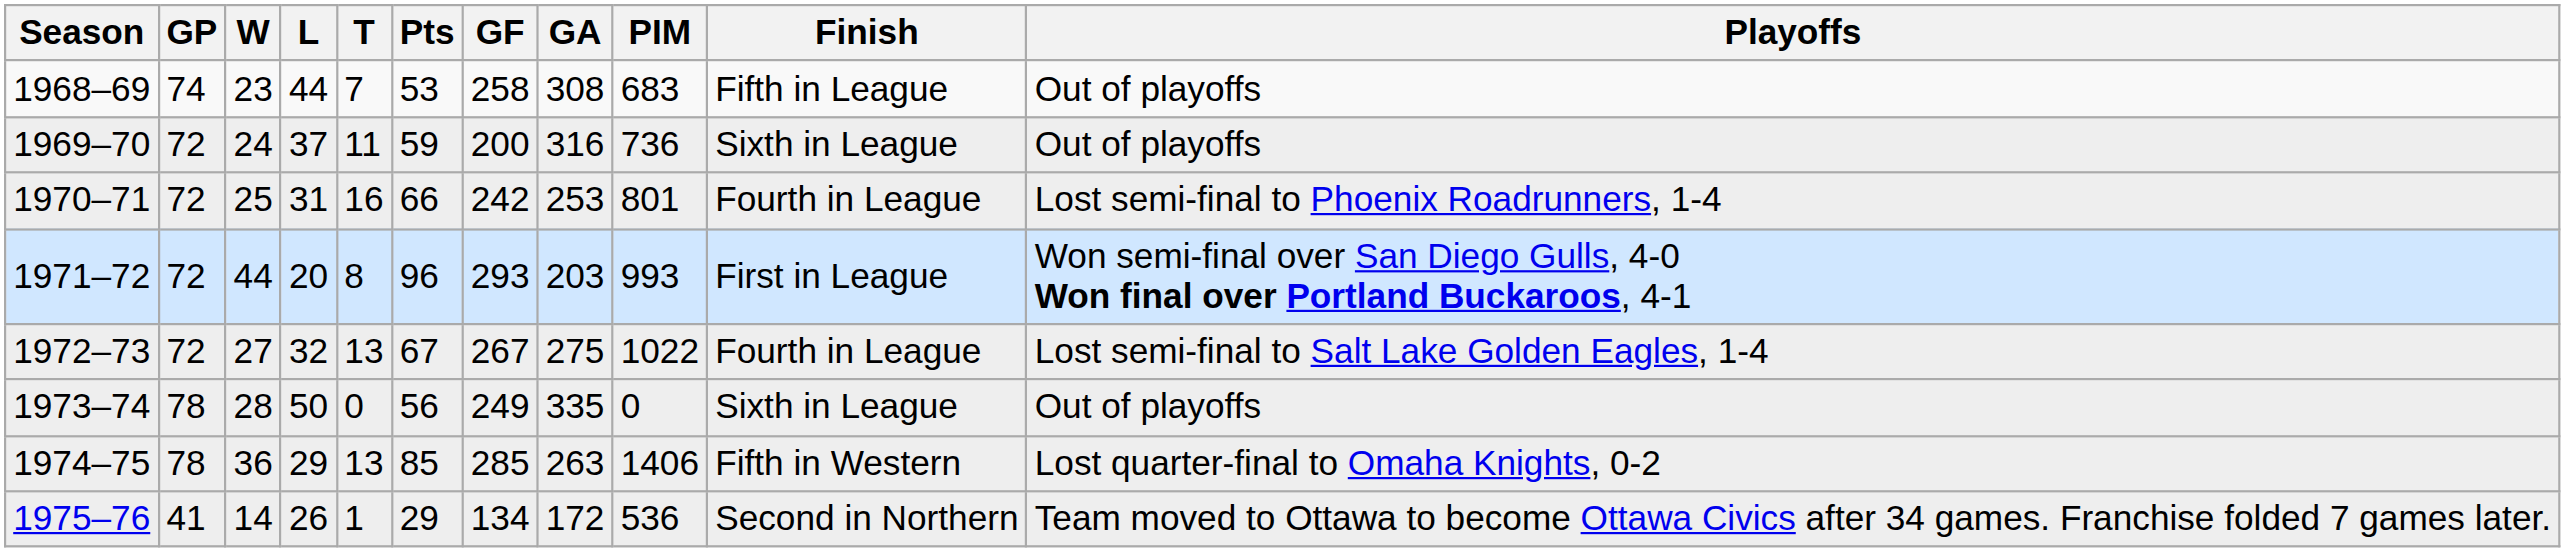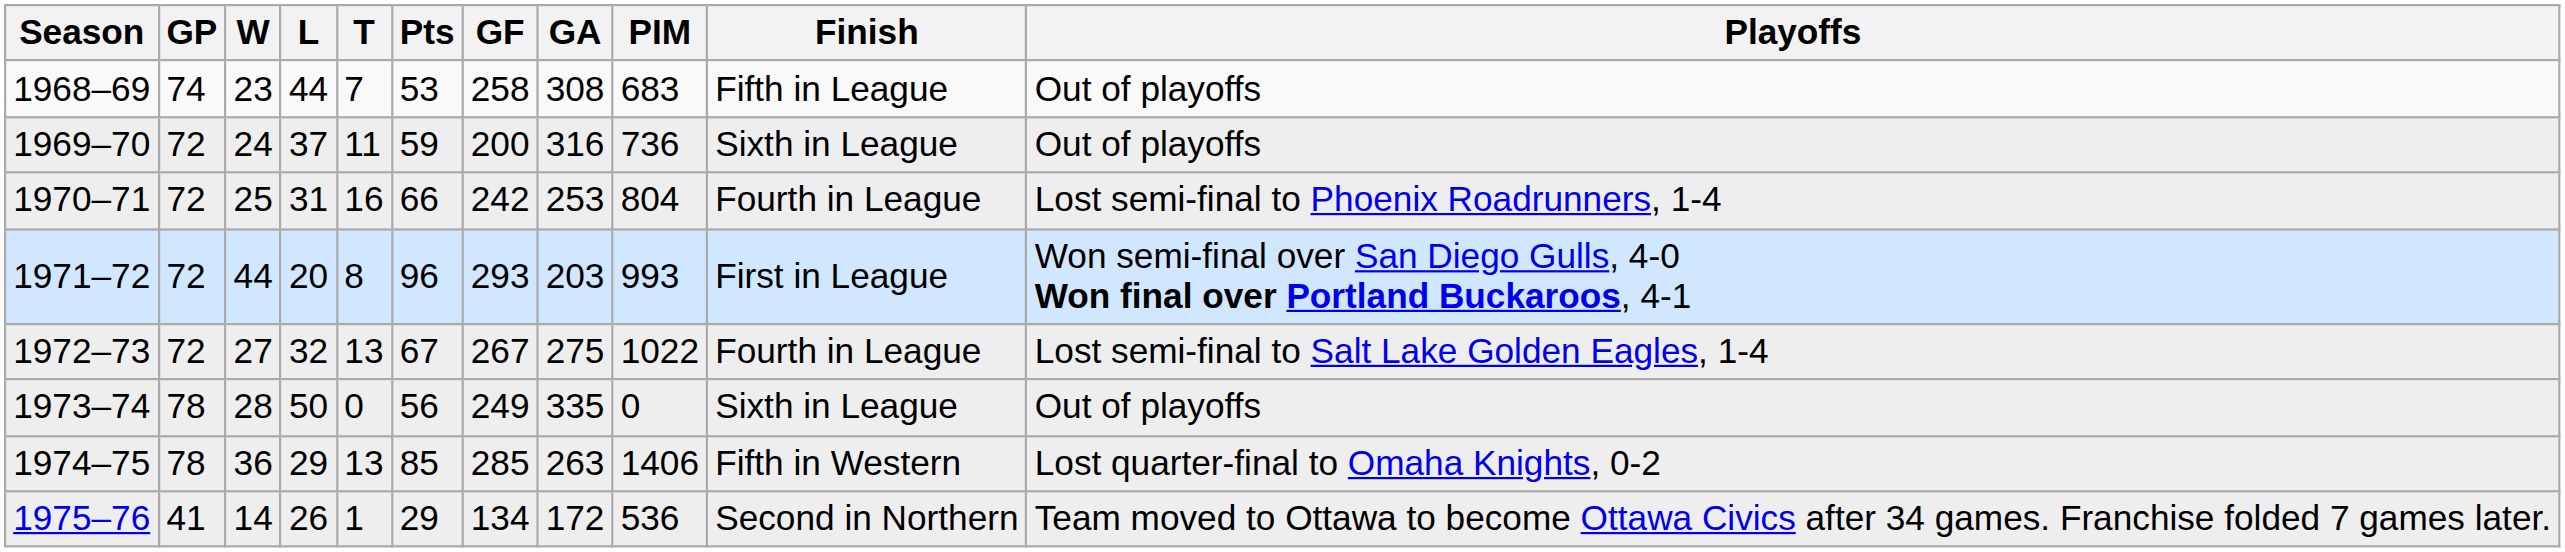 <table class="wikitable">
 <tr>
 <th>Season</th>
 <th>GP</th>
 <th>W</th>
 <th>L</th>
 <th>T</th>
 <th>Pts</th>
 <th>GF</th>
 <th>GA</th>
 <th>PIM</th>
 <th>Finish</th>
 <th>Playoffs</th>
 </tr>
 <tr>
 <td>1968–69</td>
 <td>74</td>
 <td>23</td>
 <td>44</td>
 <td>7</td>
 <td>53</td>
 <td>258</td>
 <td>308</td>
 <td>683</td>
 <td>Fifth in League</td>
 <td>Out of playoffs</td>
 </tr>
 <tr bgcolor="#eeeeee">
 <td>1969–70</td>
 <td>72</td>
 <td>24</td>
 <td>37</td>
 <td>11</td>
 <td>59</td>
 <td>200</td>
 <td>316</td>
 <td>736</td>
 <td>Sixth in League</td>
 <td>Out of playoffs</td>
 </tr>
 <tr bgcolor="eeeeee">
 <td>1970–71</td>
 <td>72</td>
 <td>25</td>
 <td>31</td>
 <td>16</td>
 <td>66</td>
 <td>242</td>
 <td>253</td>
-<td>801</td>
+<td>804</td>
 <td>Fourth in League</td>
 <td>Lost semi-final to <a href='#'>Phoenix Roadrunners</a>, 1-4</td>
 </tr>
 <tr bgcolor="#D0E7FF">
 <td>1971–72</td>
 <td>72</td>
 <td>44</td>
 <td>20</td>
 <td>8</td>
 <td>96</td>
 <td>293</td>
 <td>203</td>
 <td>993</td>
 <td>First in League</td>
 <td>Won semi-final over <a href='#'>San Diego Gulls</a>, 4-0<br><strong>Won final over <a href='#'>Portland Buckaroos</a></strong>, 4-1</td>
 </tr>
 <tr bgcolor="#eeeeee">
 <td>1972–73</td>
 <td>72</td>
 <td>27</td>
 <td>32</td>
 <td>13</td>
 <td>67</td>
 <td>267</td>
 <td>275</td>
 <td>1022</td>
 <td>Fourth in League</td>
 <td>Lost semi-final to <a href='#'>Salt Lake Golden Eagles</a>, 1-4</td>
 </tr>
 <tr bgcolor="#eeeeee">
 <td>1973–74</td>
 <td>78</td>
 <td>28</td>
 <td>50</td>
 <td>0</td>
 <td>56</td>
 <td>249</td>
 <td>335</td>
 <td>0</td>
 <td>Sixth in League</td>
 <td>Out of playoffs</td>
 </tr>
 <tr bgcolor="#eeeeee">
 <td>1974–75</td>
 <td>78</td>
 <td>36</td>
 <td>29</td>
 <td>13</td>
 <td>85</td>
 <td>285</td>
 <td>263</td>
 <td>1406</td>
 <td>Fifth in Western</td>
 <td>Lost quarter-final to <a href='#'>Omaha Knights</a>, 0-2</td>
 </tr>
 <tr bgcolor="#eeeeee">
 <td><a href='#'>1975–76</a></td>
 <td>41</td>
 <td>14</td>
 <td>26</td>
 <td>1</td>
 <td>29</td>
 <td>134</td>
 <td>172</td>
 <td>536</td>
 <td>Second in Northern</td>
 <td>Team moved to Ottawa to become <a href='#'>Ottawa Civics</a> after 34 games. Franchise folded 7 games later.</td>
 </tr>
 </table>
